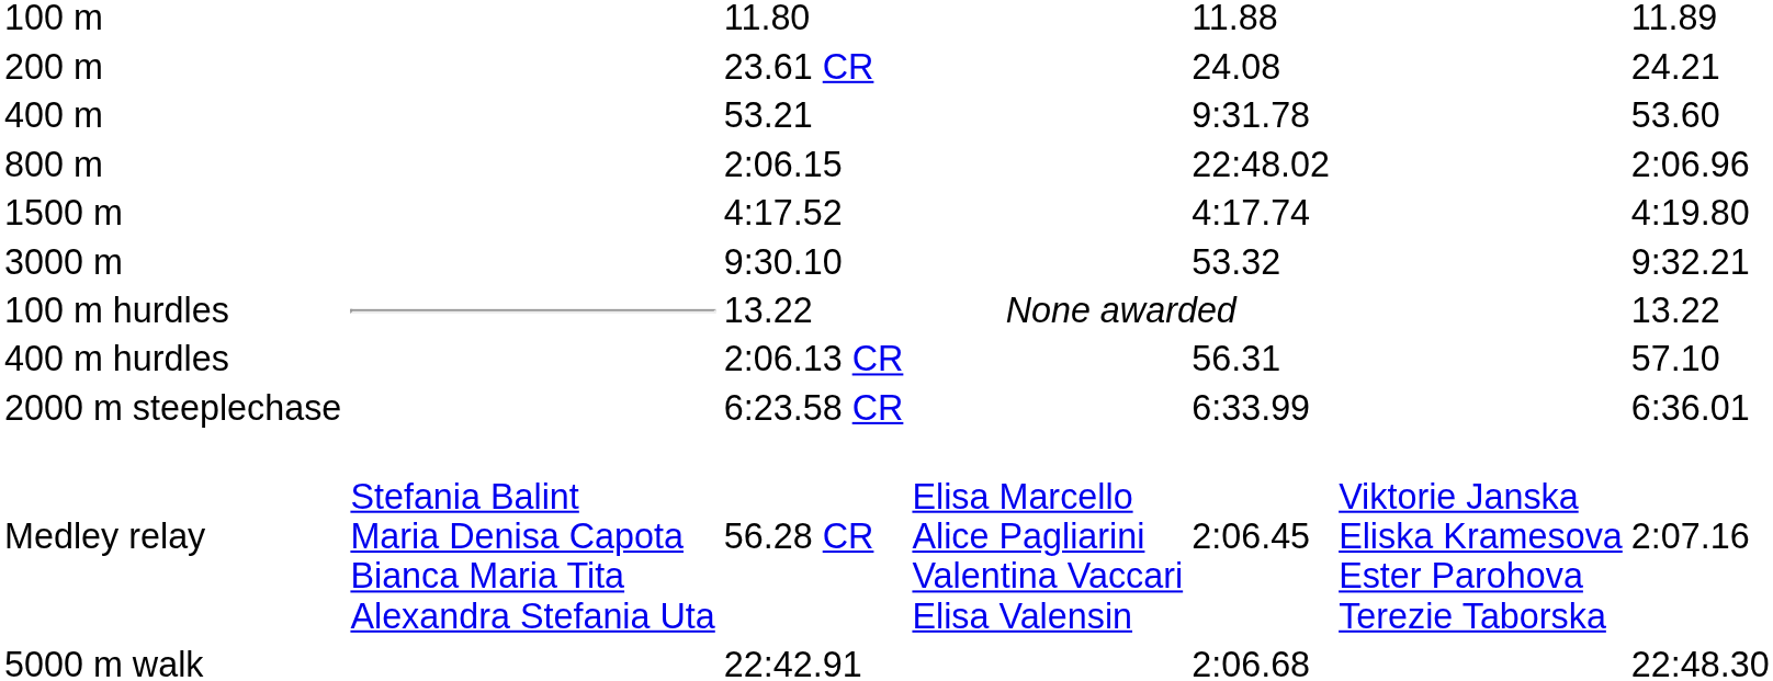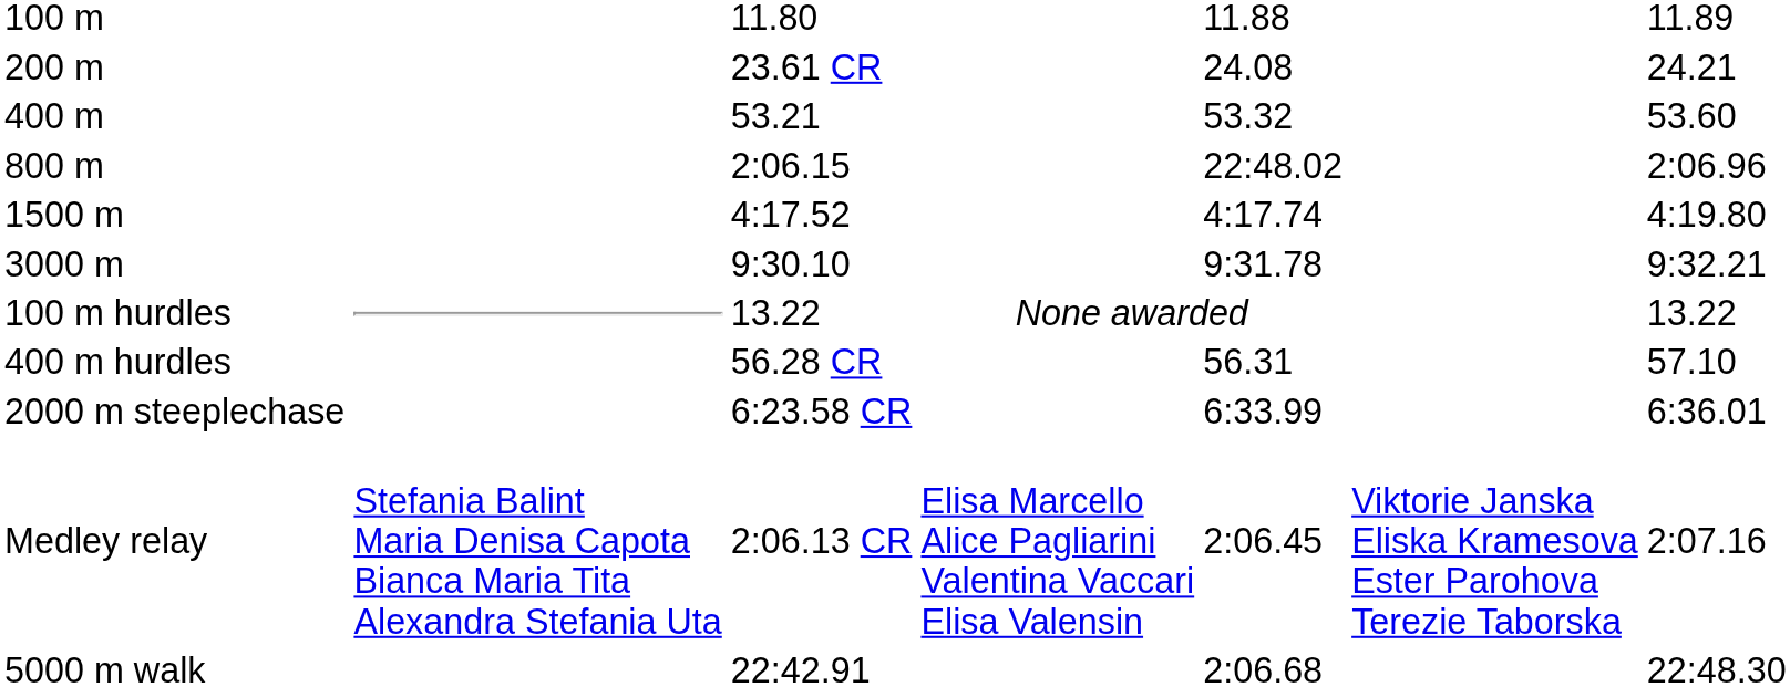 <table>
 <tr>
 <td>100 m</td>
 <td></td>
 <td>11.80</td>
 <td></td>
 <td>11.88</td>
 <td></td>
 <td>11.89</td>
 </tr>
 <tr>
 <td>200 m</td>
 <td></td>
 <td>23.61 <a href='#'>CR</a></td>
 <td></td>
 <td>24.08</td>
 <td></td>
 <td>24.21</td>
 </tr>
 <tr>
 <td>400 m</td>
 <td></td>
 <td>53.21</td>
 <td></td>
-<td>9:31.78</td>
+<td>53.32</td>
 <td></td>
 <td>53.60</td>
 </tr>
 <tr>
 <td>800 m</td>
 <td></td>
 <td>2:06.15</td>
 <td></td>
 <td>22:48.02</td>
 <td></td>
 <td>2:06.96</td>
 </tr>
 <tr>
 <td>1500 m</td>
 <td></td>
 <td>4:17.52</td>
 <td></td>
 <td>4:17.74</td>
 <td></td>
 <td>4:19.80</td>
 </tr>
 <tr>
 <td>3000 m</td>
 <td></td>
 <td>9:30.10</td>
 <td></td>
-<td>53.32</td>
+<td>9:31.78</td>
 <td></td>
 <td>9:32.21</td>
 </tr>
 <tr>
 <td>100 m hurdles</td>
 <td><hr></td>
 <td>13.22</td>
 <td colspan=2 align=center><em>None awarded</em></td>
 <td></td>
 <td>13.22</td>
 </tr>
 <tr>
 <td>400 m hurdles</td>
 <td></td>
-<td>2:06.13 <a href='#'>CR</a></td>
+<td>56.28 <a href='#'>CR</a></td>
 <td></td>
 <td>56.31</td>
 <td></td>
 <td>57.10</td>
 </tr>
 <tr>
 <td>2000 m steeplechase</td>
 <td></td>
 <td>6:23.58 <a href='#'>CR</a></td>
 <td></td>
 <td>6:33.99</td>
 <td></td>
 <td>6:36.01</td>
 </tr>
 <tr>
 <td>Medley relay</td>
 <td><br><a href='#'>Stefania Balint</a><br><a href='#'>Maria Denisa Capota</a><br><a href='#'>Bianca Maria Tita</a><br><a href='#'>Alexandra Stefania Uta</a></td>
-<td>56.28 <a href='#'>CR</a></td>
+<td>2:06.13 <a href='#'>CR</a></td>
 <td><br><a href='#'>Elisa Marcello</a><br><a href='#'>Alice Pagliarini</a><br><a href='#'>Valentina Vaccari</a><br><a href='#'>Elisa Valensin</a></td>
 <td>2:06.45</td>
 <td><br><a href='#'>Viktorie Janska</a><br><a href='#'>Eliska Kramesova</a><br><a href='#'>Ester Parohova</a><br><a href='#'>Terezie Taborska</a></td>
 <td>2:07.16</td>
 </tr>
 <tr>
 <td>5000 m walk</td>
 <td></td>
 <td>22:42.91</td>
 <td></td>
 <td>2:06.68</td>
 <td></td>
 <td>22:48.30</td>
 </tr>
 </table>
